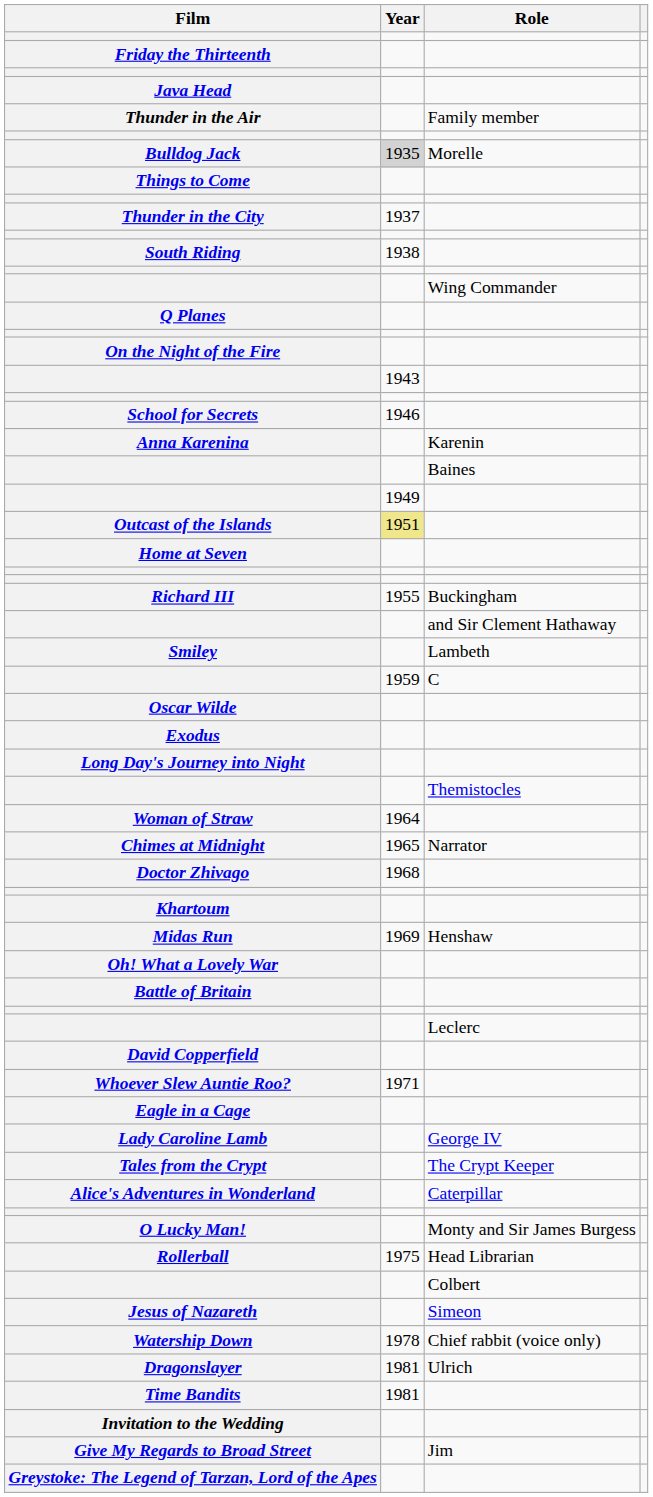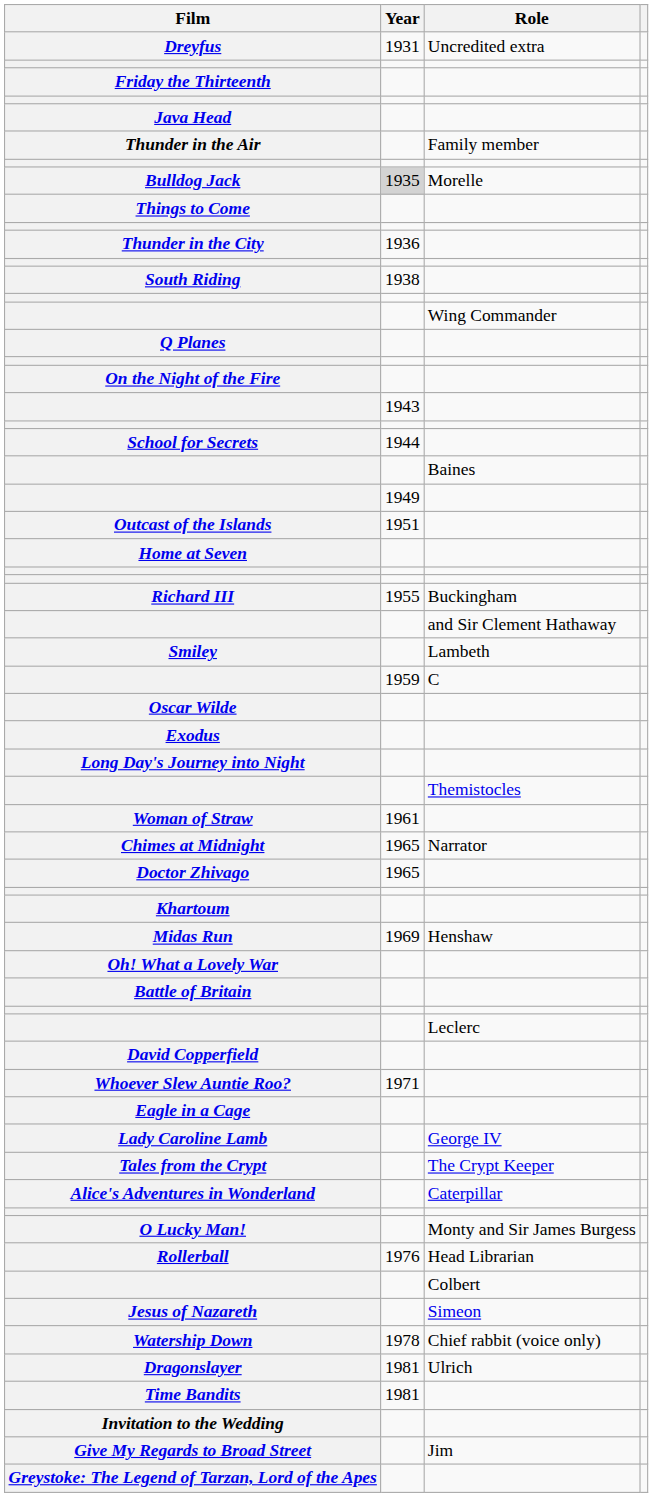 <table class="wikitable plainrowheaders sortable" style="margin-right: 0;">
 <tr>
 <th scope="col">Film</th>
 <th scope="col">Year</th>
 <th scope="col">Role</th>
 <th scope="col" class="unsortable"></th>
+</tr>
+<tr>
+<th scope="row"><em><a href='#'>Dreyfus</a></em></th>
+<td>1931</td>
+<td>Uncredited extra</td>
+<td style="text-align: center;"></td>
 </tr>
 <tr>
 <th scope="row"></th>
 <td></td>
 <td></td>
 <td style="text-align: center;"></td>
 </tr>
 <tr>
 <th scope="row"><em><a href='#'>Friday the Thirteenth</a></em></th>
 <td></td>
 <td></td>
 <td style="text-align: center;"></td>
 </tr>
 <tr>
 <th scope="row"></th>
 <td></td>
 <td></td>
 <td style="text-align: center;"></td>
 </tr>
 <tr>
 <th scope="row"><em><a href='#'>Java Head</a></em></th>
 <td></td>
 <td></td>
 <td style="text-align: center;"></td>
 </tr>
 <tr>
 <th scope="row"><em>Thunder in the Air</em></th>
 <td></td>
 <td>Family member</td>
 <td style="text-align: center;"></td>
 </tr>
 <tr>
 <th scope="row"></th>
 <td></td>
 <td></td>
 <td style="text-align: center;"></td>
 </tr>
 <tr>
 <th scope="row"><em><a href='#'>Bulldog Jack</a></em></th>
 <td style="background: lightgrey;">1935</td>
 <td>Morelle</td>
 <td style="text-align: center;"></td>
 </tr>
 <tr>
 <th scope="row"><em><a href='#'>Things to Come</a></em></th>
 <td></td>
 <td></td>
 <td style="text-align: center;"></td>
 </tr>
 <tr>
 <th scope="row"></th>
 <td></td>
 <td></td>
 <td style="text-align: center;"></td>
 </tr>
 <tr>
 <th scope="row"><em><a href='#'>Thunder in the City</a></em></th>
-<td>1937</td>
+<td>1936</td>
 <td></td>
 <td style="text-align: center;"></td>
 </tr>
 <tr>
 <th scope="row"></th>
 <td></td>
 <td></td>
 <td style="text-align: center;"></td>
 </tr>
 <tr>
 <th scope="row"><em><a href='#'>South Riding</a></em></th>
 <td>1938</td>
 <td></td>
 <td style="text-align: center;"></td>
 </tr>
 <tr>
 <th scope="row"></th>
 <td></td>
 <td></td>
 <td style="text-align: center;"></td>
 </tr>
 <tr>
 <th scope="row"></th>
 <td></td>
 <td>Wing Commander</td>
 <td style="text-align: center;"></td>
 </tr>
 <tr>
 <th scope="row"><em><a href='#'>Q Planes</a></em></th>
 <td></td>
 <td></td>
 <td style="text-align: center;"></td>
 </tr>
 <tr>
 <th scope="row"></th>
 <td></td>
 <td></td>
 <td style="text-align: center;"></td>
 </tr>
 <tr>
 <th scope="row"><em><a href='#'>On the Night of the Fire</a></em></th>
 <td></td>
 <td></td>
 <td style="text-align: center;"></td>
 </tr>
 <tr>
 <th scope="row"></th>
 <td>1943</td>
 <td></td>
 <td style="text-align: center;"></td>
 </tr>
 <tr>
 <th scope="row"></th>
 <td></td>
 <td></td>
 <td style="text-align: center;"></td>
 </tr>
 <tr>
 <th scope="row"><em><a href='#'>School for Secrets</a></em></th>
-<td>1946</td>
+<td>1944</td>
 <td></td>
-<td style="text-align: center;"></td>
-</tr>
-<tr>
-<th scope="row"><em><a href='#'>Anna Karenina</a></em></th>
-<td></td>
-<td>Karenin</td>
 <td style="text-align: center;"></td>
 </tr>
 <tr>
 <th scope="row"></th>
 <td></td>
 <td>Baines</td>
 <td style="text-align: center;"></td>
 </tr>
 <tr>
 <th scope="row"></th>
 <td>1949</td>
 <td></td>
 <td style="text-align: center;"></td>
 </tr>
 <tr>
 <th scope="row"><em><a href='#'>Outcast of the Islands</a></em></th>
-<td style="background: khaki;">1951</td>
+<td>1951</td>
 <td></td>
 <td style="text-align: center;"></td>
 </tr>
 <tr>
 <th scope="row"><em><a href='#'>Home at Seven</a></em></th>
 <td></td>
 <td></td>
 <td style="text-align: center;"></td>
 </tr>
 <tr>
 <th scope="row"></th>
 <td></td>
 <td></td>
 <td style="text-align: center;"></td>
 </tr>
 <tr>
 <th scope="row"></th>
 <td></td>
 <td></td>
 <td style="text-align: center;"></td>
 </tr>
 <tr>
 <th scope="row"><em><a href='#'>Richard III</a></em></th>
 <td>1955</td>
 <td>Buckingham</td>
 <td style="text-align: center;"></td>
 </tr>
 <tr>
 <th scope="row"></th>
 <td></td>
 <td> and Sir Clement Hathaway</td>
 <td style="text-align: center;"></td>
 </tr>
 <tr>
 <th scope="row"><em><a href='#'>Smiley</a></em></th>
 <td></td>
 <td>Lambeth</td>
 <td style="text-align: center;"></td>
 </tr>
 <tr>
 <th scope="row"></th>
 <td>1959</td>
 <td>C</td>
 <td style="text-align: center;"></td>
 </tr>
 <tr>
 <th scope="row"><em><a href='#'>Oscar Wilde</a></em></th>
 <td></td>
 <td></td>
 <td style="text-align: center;"></td>
 </tr>
 <tr>
 <th scope="row"><em><a href='#'>Exodus</a></em></th>
 <td></td>
 <td></td>
 <td style="text-align: center;"></td>
 </tr>
 <tr>
 <th scope="row"><em><a href='#'>Long Day's Journey into Night</a></em></th>
 <td></td>
 <td></td>
 <td style="text-align: center;"></td>
 </tr>
 <tr>
 <th scope="row"></th>
 <td></td>
 <td><a href='#'>Themistocles</a></td>
 <td style="text-align: center;"></td>
 </tr>
 <tr>
 <th scope="row"><em><a href='#'>Woman of Straw</a></em></th>
-<td>1964</td>
+<td>1961</td>
 <td></td>
 <td style="text-align: center;"></td>
 </tr>
 <tr>
 <th scope="row"><em><a href='#'>Chimes at Midnight</a></em></th>
 <td>1965</td>
 <td>Narrator</td>
 <td style="text-align: center;"></td>
 </tr>
 <tr>
 <th scope="row"><em><a href='#'>Doctor Zhivago</a></em></th>
-<td>1968</td>
+<td>1965</td>
 <td></td>
 <td style="text-align: center;"></td>
 </tr>
 <tr>
 <th scope="row"></th>
 <td></td>
 <td></td>
 <td style="text-align: center;"></td>
 </tr>
 <tr>
 <th scope="row"><em><a href='#'>Khartoum</a></em></th>
 <td></td>
 <td></td>
 <td style="text-align: center;"></td>
 </tr>
 <tr>
 <th scope="row"><em><a href='#'>Midas Run</a></em></th>
 <td>1969</td>
 <td>Henshaw</td>
 <td style="text-align: center;"></td>
 </tr>
 <tr>
 <th scope="row"><em><a href='#'>Oh! What a Lovely War</a></em></th>
 <td></td>
 <td></td>
 <td style="text-align: center;"></td>
 </tr>
 <tr>
 <th scope="row"><em><a href='#'>Battle of Britain</a></em></th>
 <td></td>
 <td></td>
 <td style="text-align: center;"></td>
 </tr>
 <tr>
 <th scope="row"></th>
 <td></td>
 <td></td>
 <td style="text-align: center;"></td>
 </tr>
 <tr>
 <th scope="row"></th>
 <td></td>
 <td>Leclerc</td>
 <td style="text-align: center;"></td>
 </tr>
 <tr>
 <th scope="row"><em><a href='#'>David Copperfield</a></em></th>
 <td></td>
 <td></td>
 <td style="text-align: center;"></td>
 </tr>
 <tr>
 <th scope="row"><em><a href='#'>Whoever Slew Auntie Roo?</a></em></th>
 <td>1971</td>
 <td></td>
 <td style="text-align: center;"></td>
 </tr>
 <tr>
 <th scope="row"><em><a href='#'>Eagle in a Cage</a></em></th>
 <td></td>
 <td></td>
 <td style="text-align: center;"></td>
 </tr>
 <tr>
 <th scope="row"><em><a href='#'>Lady Caroline Lamb</a></em></th>
 <td></td>
 <td><a href='#'>George IV</a></td>
 <td style="text-align: center;"></td>
 </tr>
 <tr>
 <th scope="row"><em><a href='#'>Tales from the Crypt</a></em></th>
 <td></td>
 <td><a href='#'>The Crypt Keeper</a></td>
 <td style="text-align: center;"></td>
 </tr>
 <tr>
 <th scope="row"><em><a href='#'>Alice's Adventures in Wonderland</a></em></th>
 <td></td>
 <td><a href='#'>Caterpillar</a></td>
 <td style="text-align: center;"></td>
 </tr>
 <tr>
 <th scope="row"></th>
 <td></td>
 <td></td>
 <td style="text-align: center;"></td>
 </tr>
 <tr>
 <th scope="row"><em><a href='#'>O Lucky Man!</a></em></th>
 <td></td>
 <td>Monty and Sir James Burgess</td>
 <td style="text-align: center;"></td>
 </tr>
 <tr>
 <th scope="row"><em><a href='#'>Rollerball</a></em></th>
-<td>1975</td>
+<td>1976</td>
 <td>Head Librarian</td>
 <td style="text-align: center;"></td>
 </tr>
 <tr>
 <th scope="row"></th>
 <td></td>
 <td>Colbert</td>
 <td style="text-align: center;"></td>
 </tr>
 <tr>
 <th scope="row"><em><a href='#'>Jesus of Nazareth</a></em></th>
 <td></td>
 <td><a href='#'>Simeon</a></td>
 <td style="text-align: center;"></td>
 </tr>
 <tr>
 <th scope="row"><em><a href='#'>Watership Down</a></em></th>
 <td>1978</td>
 <td>Chief rabbit (voice only)</td>
 <td style="text-align: center;"></td>
 </tr>
 <tr>
 <th scope="row"><em><a href='#'>Dragonslayer</a></em></th>
 <td>1981</td>
 <td>Ulrich</td>
 <td style="text-align: center;"></td>
 </tr>
 <tr>
 <th scope="row"><em><a href='#'>Time Bandits</a></em></th>
 <td>1981</td>
 <td></td>
 <td style="text-align: center;"></td>
 </tr>
 <tr>
 <th scope="row"><em>Invitation to the Wedding</em></th>
 <td></td>
 <td></td>
 <td style="text-align: center;"></td>
 </tr>
 <tr>
 <th scope="row"><em><a href='#'>Give My Regards to Broad Street</a></em></th>
 <td></td>
 <td>Jim</td>
 <td style="text-align: center;"></td>
 </tr>
 <tr>
 <th scope="row"><em><a href='#'>Greystoke: The Legend of Tarzan, Lord of the Apes</a></em></th>
 <td></td>
 <td></td>
 <td style="text-align: center;"></td>
 </tr>
 </table>
